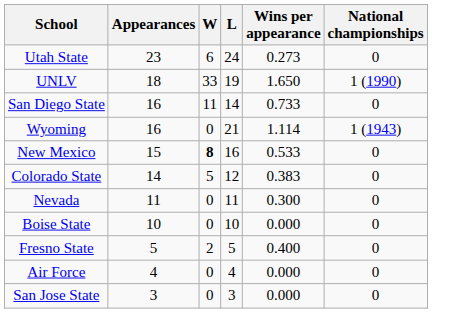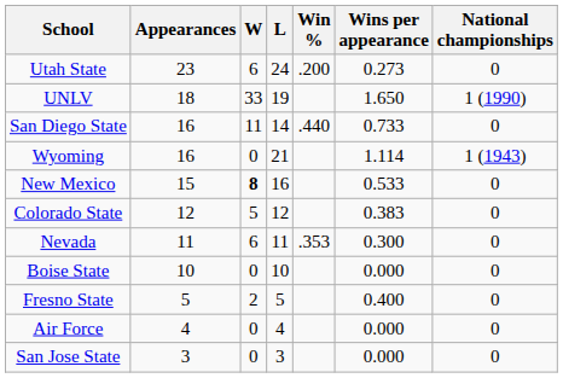 <table class="wikitable sortable" style="text-align:center">
 <tr>
 <th>School</th>
 <th>Appearances</th>
 <th>W</th>
 <th>L</th>
+<th>Win<br>%</th>
 <th>Wins per<br>appearance</th>
 <th>National<br>championships</th>
 </tr>
 <tr>
 <td><a href='#'>Utah State</a></td>
 <td>23</td>
 <td>6</td>
 <td>24</td>
+<td>.200</td>
 <td>0.273</td>
 <td>0</td>
 </tr>
 <tr>
 <td><a href='#'>UNLV</a></td>
 <td>18</td>
 <td>33</td>
 <td>19</td>
+<td></td>
 <td>1.650</td>
 <td>1 (<a href='#'>1990</a>)</td>
 </tr>
 <tr>
 <td><a href='#'>San Diego State</a></td>
 <td>16</td>
 <td>11</td>
 <td>14</td>
+<td>.440</td>
 <td>0.733</td>
 <td>0</td>
 </tr>
 <tr>
 <td><a href='#'>Wyoming</a></td>
 <td>16</td>
 <td>0</td>
 <td>21</td>
+<td></td>
 <td>1.114</td>
 <td>1 (<a href='#'>1943</a>)</td>
 </tr>
 <tr>
 <td><a href='#'>New Mexico</a></td>
 <td>15</td>
 <td><strong>8</strong></td>
 <td>16</td>
+<td></td>
 <td>0.533</td>
 <td>0</td>
 </tr>
 <tr>
 <td><a href='#'>Colorado State</a></td>
-<td>14</td>
+<td>12</td>
 <td>5</td>
 <td>12</td>
+<td></td>
 <td>0.383</td>
 <td>0</td>
 </tr>
 <tr>
 <td><a href='#'>Nevada</a></td>
 <td>11</td>
-<td>0</td>
+<td>6</td>
 <td>11</td>
+<td>.353</td>
 <td>0.300</td>
 <td>0</td>
 </tr>
 <tr>
 <td><a href='#'>Boise State</a></td>
 <td>10</td>
 <td>0</td>
 <td>10</td>
+<td></td>
 <td>0.000</td>
 <td>0</td>
 </tr>
 <tr>
 <td><a href='#'>Fresno State</a></td>
 <td>5</td>
 <td>2</td>
 <td>5</td>
+<td></td>
 <td>0.400</td>
 <td>0</td>
 </tr>
 <tr>
 <td><a href='#'>Air Force</a></td>
 <td>4</td>
 <td>0</td>
 <td>4</td>
+<td></td>
 <td>0.000</td>
 <td>0</td>
 </tr>
 <tr>
 <td><a href='#'>San Jose State</a></td>
 <td>3</td>
 <td>0</td>
 <td>3</td>
+<td></td>
 <td>0.000</td>
 <td>0</td>
 </tr>
 </table>
